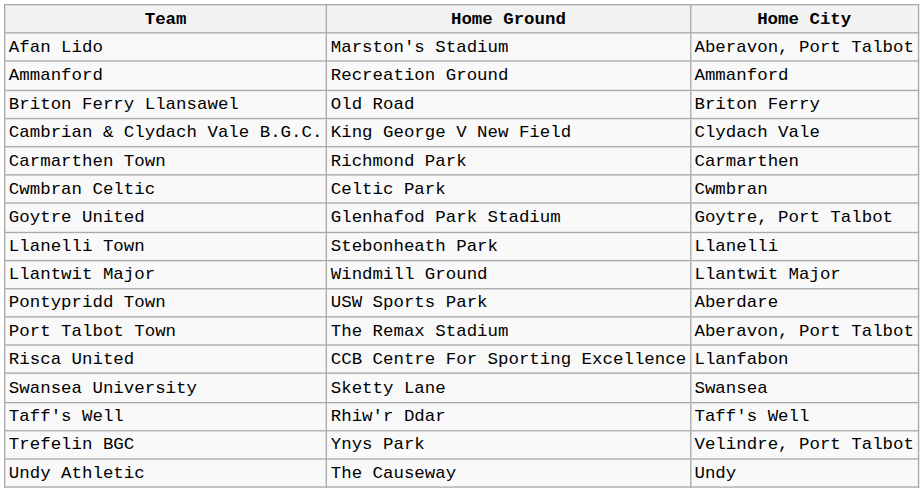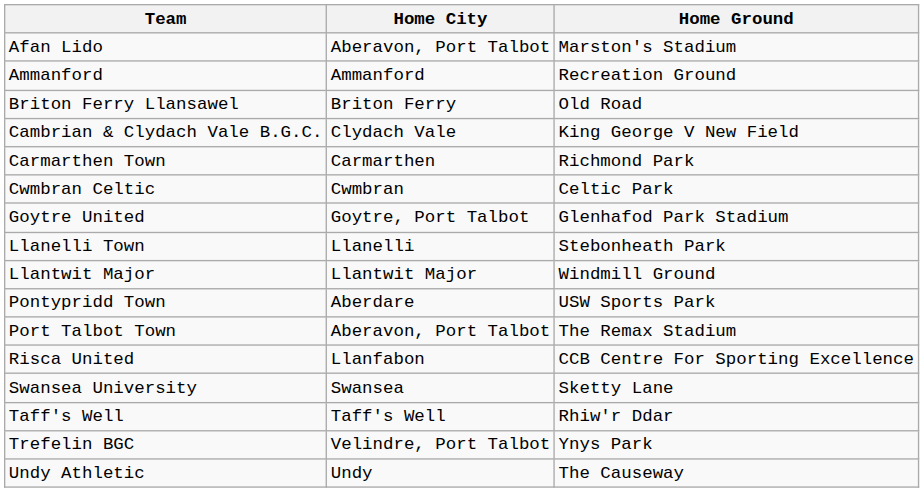 <table class="wikitable sortable">
 <tr>
 <th>Team</th>
+<th>Home City</th>
 <th>Home Ground</th>
-<th>Home City</th>
 </tr>
 <tr>
 <td>Afan Lido</td>
+<td>Aberavon, Port Talbot</td>
 <td>Marston's Stadium</td>
-<td>Aberavon, Port Talbot</td>
 </tr>
 <tr>
 <td>Ammanford</td>
+<td>Ammanford</td>
 <td>Recreation Ground</td>
-<td>Ammanford</td>
 </tr>
 <tr>
 <td>Briton Ferry Llansawel</td>
+<td>Briton Ferry</td>
 <td>Old Road</td>
-<td>Briton Ferry</td>
 </tr>
 <tr>
 <td>Cambrian & Clydach Vale B.G.C.</td>
+<td>Clydach Vale</td>
 <td>King George V New Field</td>
-<td>Clydach Vale</td>
 </tr>
 <tr>
 <td>Carmarthen Town</td>
+<td>Carmarthen</td>
 <td>Richmond Park</td>
-<td>Carmarthen</td>
 </tr>
 <tr>
 <td>Cwmbran Celtic</td>
+<td>Cwmbran</td>
 <td>Celtic Park</td>
-<td>Cwmbran</td>
 </tr>
 <tr>
 <td>Goytre United</td>
+<td>Goytre, Port Talbot</td>
 <td>Glenhafod Park Stadium</td>
-<td>Goytre, Port Talbot</td>
 </tr>
 <tr>
 <td>Llanelli Town</td>
+<td>Llanelli</td>
 <td>Stebonheath Park</td>
-<td>Llanelli</td>
 </tr>
 <tr>
 <td>Llantwit Major</td>
+<td>Llantwit Major</td>
 <td>Windmill Ground</td>
-<td>Llantwit Major</td>
 </tr>
 <tr>
 <td>Pontypridd Town</td>
+<td>Aberdare</td>
 <td>USW Sports Park</td>
-<td>Aberdare</td>
 </tr>
 <tr>
 <td>Port Talbot Town</td>
+<td>Aberavon, Port Talbot</td>
 <td>The Remax Stadium</td>
-<td>Aberavon, Port Talbot</td>
 </tr>
 <tr>
 <td>Risca United</td>
+<td>Llanfabon</td>
 <td>CCB Centre For Sporting Excellence</td>
-<td>Llanfabon</td>
 </tr>
 <tr>
 <td>Swansea University</td>
+<td>Swansea</td>
 <td>Sketty Lane</td>
-<td>Swansea</td>
 </tr>
 <tr>
 <td>Taff's Well</td>
+<td>Taff's Well</td>
 <td>Rhiw'r Ddar</td>
-<td>Taff's Well</td>
 </tr>
 <tr>
 <td>Trefelin BGC</td>
+<td>Velindre, Port Talbot</td>
 <td>Ynys Park</td>
-<td>Velindre, Port Talbot</td>
 </tr>
 <tr>
 <td>Undy Athletic</td>
+<td>Undy</td>
 <td>The Causeway</td>
-<td>Undy</td>
 </tr>
 </table>
